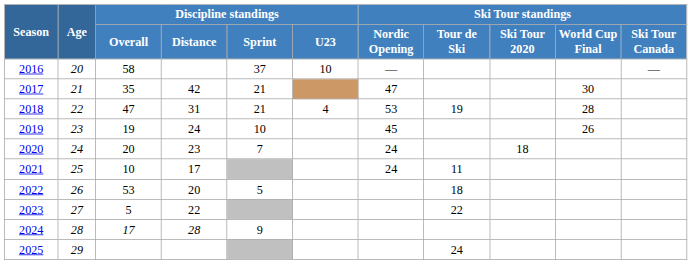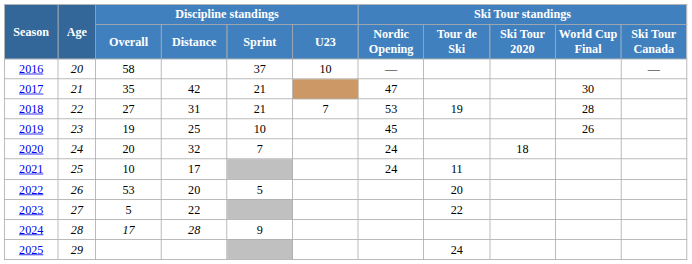 <table class="wikitable" style="font-size:95%; text-align:center; border:grey solid 1px; border-collapse:collapse; background:#ffffff;">
 <tr>
 <th style="background-color:#369; color:white; width:60px;" rowspan="2"> Season </th>
 <th style="background-color:#369; color:white; width:40px;" rowspan="2"> Age </th>
 <th style="background-color:#4180be; color:white;" colspan="4">Discipline standings</th>
 <th style="background-color:#4180be; color:white;" colspan="5">Ski Tour standings</th>
 </tr>
 <tr>
 <th style="background-color:#4180be; color:white; width:75px;">Overall</th>
 <th style="background-color:#4180be; color:white; width:75px;">Distance</th>
 <th style="background-color:#4180be; color:white; width:75px;">Sprint</th>
 <th style="background-color:#4180be; color:white; width:75px;">U23</th>
 <th style="background-color:#4180be; color:white; width:75px;">Nordic<br>Opening</th>
 <th style="background-color:#4180be; color:white; width:75px;">Tour de<br>Ski</th>
 <th style="background-color:#4180be; color:white; width:75px;">Ski Tour<br>2020</th>
 <th style="background-color:#4180be; color:white; width:75px;">World Cup<br>Final</th>
 <th style="background-color:#4180be; color:white; width:75px;">Ski Tour<br>Canada</th>
 </tr>
 <tr>
 <td><a href='#'>2016</a></td>
 <td><em>20</em></td>
 <td>58</td>
 <td></td>
 <td>37</td>
 <td>10</td>
 <td>—</td>
 <td></td>
 <td></td>
 <td></td>
 <td>—</td>
 </tr>
 <tr>
 <td><a href='#'>2017</a></td>
 <td><em>21</em></td>
 <td>35</td>
 <td>42</td>
 <td>21</td>
 <td style="background:#c96;"></td>
 <td>47</td>
 <td></td>
 <td></td>
 <td>30</td>
 <td></td>
 </tr>
 <tr>
 <td><a href='#'>2018</a></td>
 <td><em>22</em></td>
-<td>47</td>
+<td>27</td>
 <td>31</td>
 <td>21</td>
-<td>4</td>
+<td>7</td>
 <td>53</td>
 <td>19</td>
 <td></td>
 <td>28</td>
 <td></td>
 </tr>
 <tr>
 <td><a href='#'>2019</a></td>
 <td><em>23</em></td>
 <td>19</td>
-<td>24</td>
+<td>25</td>
 <td>10</td>
 <td></td>
 <td>45</td>
 <td></td>
 <td></td>
 <td>26</td>
 <td></td>
 </tr>
 <tr>
 <td><a href='#'>2020</a></td>
 <td><em>24</em></td>
 <td>20</td>
-<td>23</td>
+<td>32</td>
 <td>7</td>
 <td></td>
 <td>24</td>
 <td></td>
 <td>18</td>
 <td></td>
 <td></td>
 </tr>
 <tr>
 <td><a href='#'>2021</a></td>
 <td><em>25</em></td>
 <td>10</td>
 <td>17</td>
 <td style="background:silver"></td>
 <td></td>
 <td>24</td>
 <td>11</td>
 <td></td>
 <td></td>
 <td></td>
 </tr>
 <tr>
 <td><a href='#'>2022</a></td>
 <td><em>26</em></td>
 <td>53</td>
 <td>20</td>
 <td>5</td>
 <td></td>
 <td></td>
-<td>18</td>
+<td>20</td>
 <td></td>
 <td></td>
 <td></td>
 </tr>
 <tr>
 <td><a href='#'>2023</a></td>
 <td><em>27</em></td>
 <td>5</td>
 <td>22</td>
 <td style="background:silver"></td>
 <td></td>
 <td></td>
 <td>22</td>
 <td></td>
 <td></td>
 <td></td>
 </tr>
 <tr>
 <td><a href='#'>2024</a></td>
 <td><em>28</em></td>
 <td><em>17</em></td>
 <td><em>28</em></td>
 <td>9</td>
 <td></td>
 <td></td>
 <td></td>
 <td></td>
 <td></td>
 <td></td>
 </tr>
 <tr>
 <td><a href='#'>2025</a></td>
 <td><em>29</em></td>
 <td></td>
 <td></td>
 <td style="background:silver"></td>
 <td></td>
 <td></td>
 <td>24</td>
 <td></td>
 <td></td>
 <td></td>
 </tr>
 </table>
